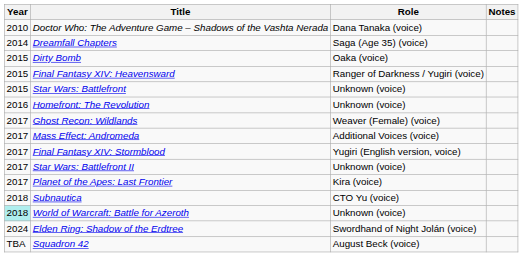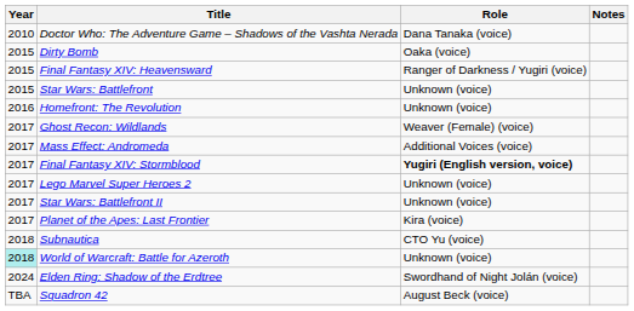 <table class="wikitable sortable">
 <tr>
 <th>Year</th>
 <th>Title</th>
 <th>Role</th>
 <th>Notes</th>
 </tr>
 <tr>
 <td>2010</td>
 <td><em>Doctor Who: The Adventure Game – Shadows of the Vashta Nerada</em></td>
 <td>Dana Tanaka (voice)</td>
-<td></td>
-</tr>
-<tr>
-<td>2014</td>
-<td><em><a href='#'>Dreamfall Chapters</a></em></td>
-<td>Saga (Age 35) (voice)</td>
 <td></td>
 </tr>
 <tr>
 <td>2015</td>
 <td><em><a href='#'>Dirty Bomb</a></em></td>
 <td>Oaka (voice)</td>
 <td></td>
 </tr>
 <tr>
 <td>2015</td>
 <td><em><a href='#'>Final Fantasy XIV: Heavensward</a></em></td>
 <td>Ranger of Darkness / Yugiri (voice)</td>
 <td></td>
 </tr>
 <tr>
 <td>2015</td>
 <td><em><a href='#'>Star Wars: Battlefront</a></em></td>
 <td>Unknown (voice)</td>
 <td></td>
 </tr>
 <tr>
 <td>2016</td>
 <td><em><a href='#'>Homefront: The Revolution</a></em></td>
 <td>Unknown (voice)</td>
 <td></td>
 </tr>
 <tr>
 <td>2017</td>
 <td><em><a href='#'>Ghost Recon: Wildlands</a></em></td>
 <td>Weaver (Female) (voice)</td>
 <td></td>
 </tr>
 <tr>
 <td>2017</td>
 <td><em><a href='#'>Mass Effect: Andromeda</a></em></td>
 <td>Additional Voices (voice)</td>
 <td></td>
 </tr>
 <tr>
 <td>2017</td>
 <td><em><a href='#'>Final Fantasy XIV: Stormblood</a></em></td>
-<td>Yugiri (English version, voice)</td>
+<td><strong>Yugiri (English version, voice)</strong></td>
+<td></td>
+</tr>
+<tr>
+<td>2017</td>
+<td><em><a href='#'>Lego Marvel Super Heroes 2</a></em></td>
+<td>Unknown (voice)</td>
 <td></td>
 </tr>
 <tr>
 <td>2017</td>
 <td><em><a href='#'>Star Wars: Battlefront II</a></em></td>
 <td>Unknown (voice)</td>
 <td></td>
 </tr>
 <tr>
 <td>2017</td>
 <td><em><a href='#'>Planet of the Apes: Last Frontier</a></em></td>
 <td>Kira (voice)</td>
 <td></td>
 </tr>
 <tr>
 <td>2018</td>
 <td><em><a href='#'>Subnautica</a></em></td>
 <td>CTO Yu (voice)</td>
 <td></td>
 </tr>
 <tr>
 <td style="background: paleturquoise;">2018</td>
 <td><em><a href='#'>World of Warcraft: Battle for Azeroth</a></em></td>
 <td>Unknown (voice)</td>
 <td></td>
 </tr>
 <tr>
 <td>2024</td>
 <td><em><a href='#'>Elden Ring: Shadow of the Erdtree</a></em></td>
 <td>Swordhand of Night Jolán (voice)</td>
 <td></td>
 </tr>
 <tr>
 <td>TBA</td>
 <td><em><a href='#'>Squadron 42</a></em></td>
 <td>August Beck (voice)</td>
 <td></td>
 </tr>
 </table>
